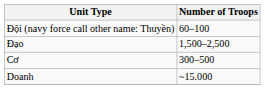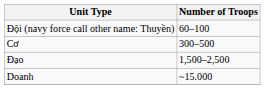 <table class="wikitable">
 <tr>
 <th>Unit Type</th>
 <th>Number of Troops</th>
 </tr>
 <tr>
 <td>Đội (navy force call other name: Thuyền)</td>
 <td>60–100</td>
 </tr>
 <tr>
+<td>Cơ</td>
+<td>300–500</td>
+</tr>
+<tr>
 <td>Đạo</td>
 <td>1,500–2,500</td>
-</tr>
-<tr>
-<td>Cơ</td>
-<td>300–500</td>
 </tr>
 <tr>
 <td>Doanh</td>
 <td>~15.000</td>
 </tr>
 <tr>
 </tr>
 </table>
